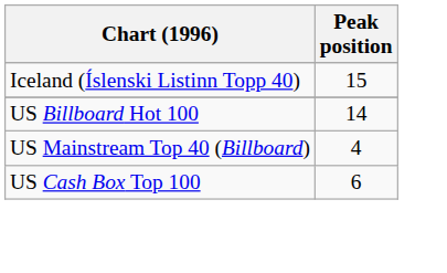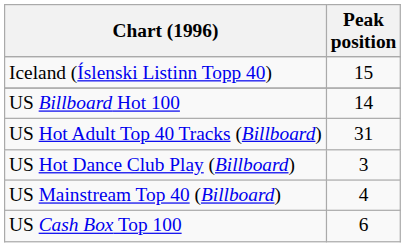 <table class="wikitable sortable">
 <tr>
 <th align="left">Chart (1996)</th>
 <th align="center">Peak<br>position</th>
 </tr>
 <tr>
 </tr>
 <tr>
 </tr>
 <tr>
 </tr>
 <tr>
 <td>Iceland (<a href='#'>Íslenski Listinn Topp 40</a>)</td>
 <td align="center">15</td>
 </tr>
 <tr>
 </tr>
 <tr>
 </tr>
 <tr>
 </tr>
 <tr>
 <td>US <a href='#'><em>Billboard</em> Hot 100</a></td>
 <td align="center">14</td>
 </tr>
 <tr>
+<td>US <a href='#'>Hot Adult Top 40 Tracks</a> (<em><a href='#'>Billboard</a></em>)</td>
+<td align="center">31</td>
+</tr>
+<tr>
+<td>US <a href='#'>Hot Dance Club Play</a> (<em><a href='#'>Billboard</a></em>)</td>
+<td align="center">3</td>
+</tr>
+<tr>
 <td>US <a href='#'>Mainstream Top 40</a> (<em><a href='#'>Billboard</a></em>)</td>
 <td align="center">4</td>
 </tr>
 <tr>
 <td>US <a href='#'><em>Cash Box</em> Top 100</a></td>
 <td align="center">6</td>
 </tr>
 </table>
